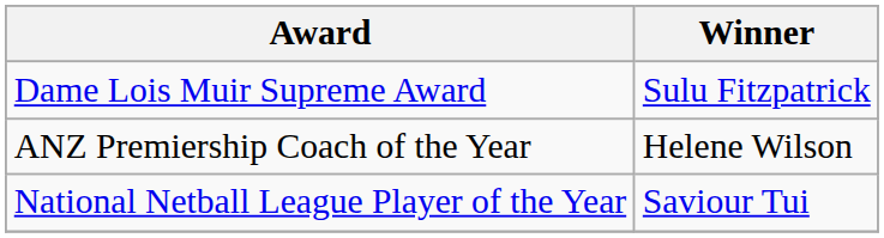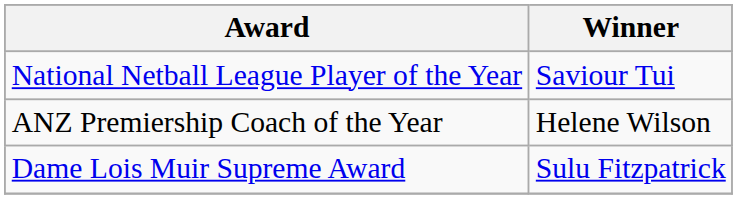 <table class="wikitable collapsible">
 <tr>
 <th>Award</th>
 <th>Winner</th>
 </tr>
 <tr>
-<td><a href='#'>Dame Lois Muir Supreme Award</a></td>
-<td><a href='#'>Sulu Fitzpatrick</a></td>
+<td><a href='#'>National Netball League Player of the Year</a></td>
+<td><a href='#'>Saviour Tui</a></td>
 </tr>
 <tr>
 <td>ANZ Premiership Coach of the Year</td>
 <td>Helene Wilson</td>
 </tr>
 <tr>
-<td><a href='#'>National Netball League Player of the Year</a></td>
-<td><a href='#'>Saviour Tui</a></td>
+<td><a href='#'>Dame Lois Muir Supreme Award</a></td>
+<td><a href='#'>Sulu Fitzpatrick</a></td>
 </tr>
 <tr>
 </tr>
 </table>
